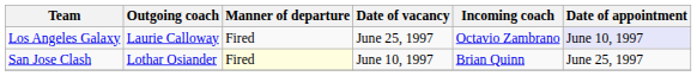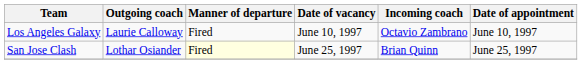 <table class="wikitable sortable">
 <tr>
 <th>Team</th>
 <th>Outgoing coach</th>
 <th>Manner of departure</th>
 <th>Date of vacancy</th>
 <th>Incoming coach</th>
 <th>Date of appointment</th>
 </tr>
 <tr>
 <td><a href='#'>Los Angeles Galaxy</a></td>
 <td> <a href='#'>Laurie Calloway</a></td>
 <td>Fired</td>
-<td>June 25, 1997</td>
+<td>June 10, 1997</td>
 <td> <a href='#'>Octavio Zambrano</a></td>
-<td style="background: lavender;">June 10, 1997</td>
+<td>June 10, 1997</td>
 </tr>
 <tr>
 <td><a href='#'>San Jose Clash</a></td>
 <td> <a href='#'>Lothar Osiander</a></td>
 <td style="background: lightyellow;">Fired</td>
-<td>June 10, 1997</td>
+<td>June 25, 1997</td>
 <td> <a href='#'>Brian Quinn</a></td>
 <td>June 25, 1997</td>
 </tr>
 <tr>
 </tr>
 </table>
